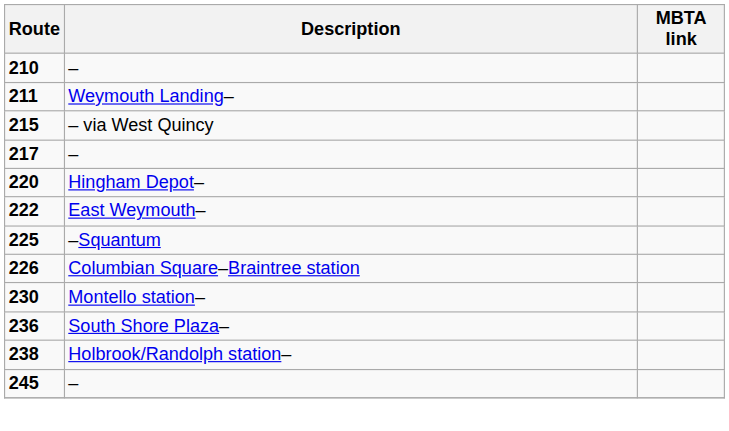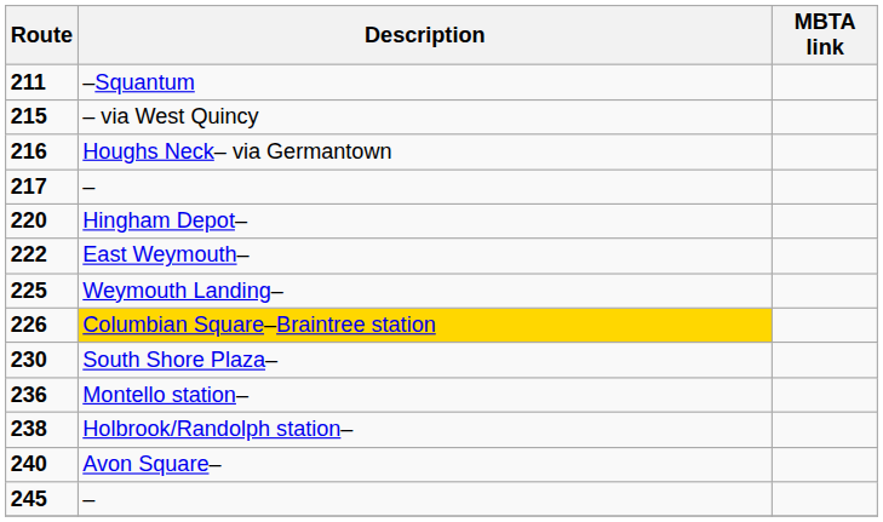 <table class="wikitable">
 <tr>
 <th scope="col" width="35">Route</th>
 <th scope="col" width="500">Description</th>
 <th scope="col" width="70">MBTA link</th>
 </tr>
 <tr>
-<td><strong>210</strong></td>
-<td>–</td>
-<td></td>
-</tr>
-<tr>
 <td><strong>211</strong></td>
-<td><a href='#'>Weymouth Landing</a>–</td>
+<td>–<a href='#'>Squantum</a></td>
 <td></td>
 </tr>
 <tr>
 <td><strong>215</strong></td>
 <td>– via West Quincy</td>
+<td></td>
+</tr>
+<tr>
+<td><strong>216</strong></td>
+<td><a href='#'>Houghs Neck</a>– via Germantown</td>
 <td></td>
 </tr>
 <tr>
 <td><strong>217</strong></td>
 <td>–</td>
 <td></td>
 </tr>
 <tr>
 <td><strong>220</strong></td>
 <td><a href='#'>Hingham Depot</a>–</td>
 <td></td>
 </tr>
 <tr>
 <td><strong>222</strong></td>
 <td><a href='#'>East Weymouth</a>–</td>
 <td></td>
 </tr>
 <tr>
 <td><strong>225</strong></td>
-<td>–<a href='#'>Squantum</a></td>
+<td><a href='#'>Weymouth Landing</a>–</td>
 <td></td>
 </tr>
 <tr>
 <td><strong>226</strong></td>
-<td><a href='#'>Columbian Square</a>–<a href='#'>Braintree station</a></td>
+<td style="background: gold;"><a href='#'>Columbian Square</a>–<a href='#'>Braintree station</a></td>
 <td></td>
 </tr>
 <tr>
 <td><strong>230</strong></td>
-<td><a href='#'>Montello station</a>–</td>
+<td><a href='#'>South Shore Plaza</a>–</td>
 <td></td>
 </tr>
 <tr>
 <td><strong>236</strong></td>
-<td><a href='#'>South Shore Plaza</a>–</td>
+<td><a href='#'>Montello station</a>–</td>
 <td></td>
 </tr>
 <tr>
 <td><strong>238</strong></td>
 <td><a href='#'>Holbrook/Randolph station</a>–</td>
+<td></td>
+</tr>
+<tr>
+<td><strong>240</strong></td>
+<td><a href='#'>Avon Square</a>–</td>
 <td></td>
 </tr>
 <tr>
 <td><strong>245</strong></td>
 <td>–</td>
 <td></td>
 </tr>
 <tr>
 </tr>
 </table>
